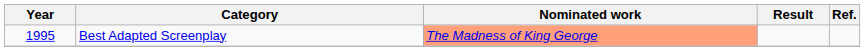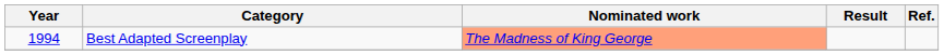 <table class=wikitable>
 <tr>
 <th scope="col" style="width:5em;">Year</th>
 <th scope="col" style="width:26em;">Category</th>
 <th scope="col" style="width:25em;">Nominated work</th>
 <th scope="col" style="width:5em;">Result</th>
 <th>Ref.</th>
 </tr>
 <tr>
-<td style="text-align:center;"><a href='#'>1995</a></td>
+<td style="text-align:center;"><a href='#'>1994</a></td>
 <td><a href='#'>Best Adapted Screenplay</a></td>
 <td style="background: lightsalmon;"><em><a href='#'>The Madness of King George</a></em></td>
 <td></td>
 <td style="text-align:center;"></td>
 </tr>
 <tr>
 </tr>
 </table>
